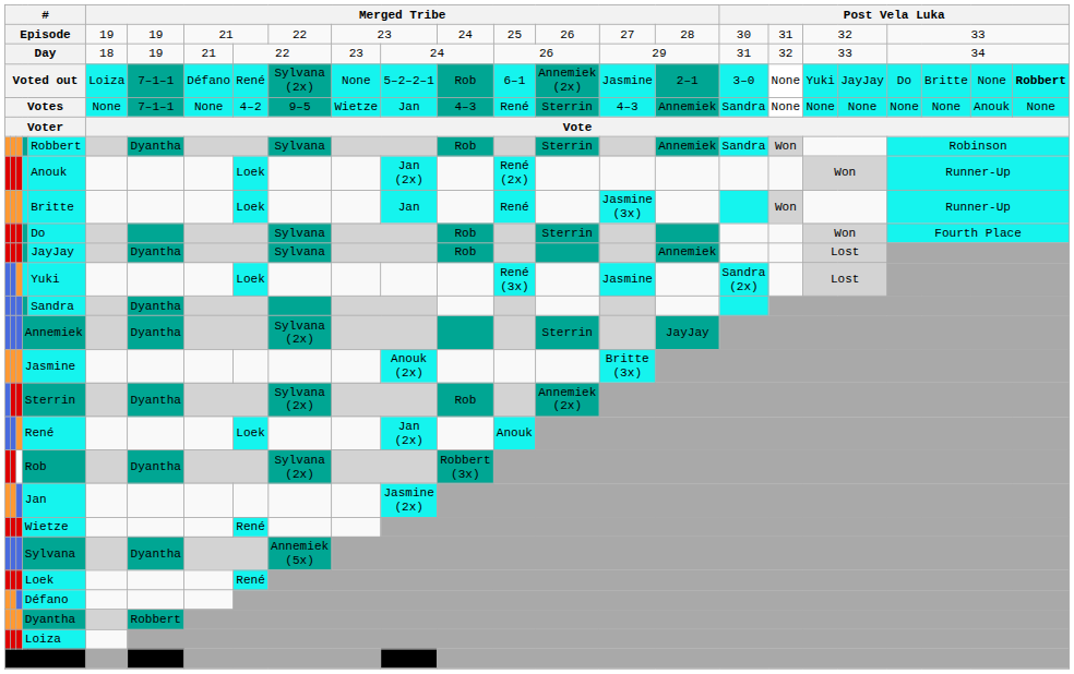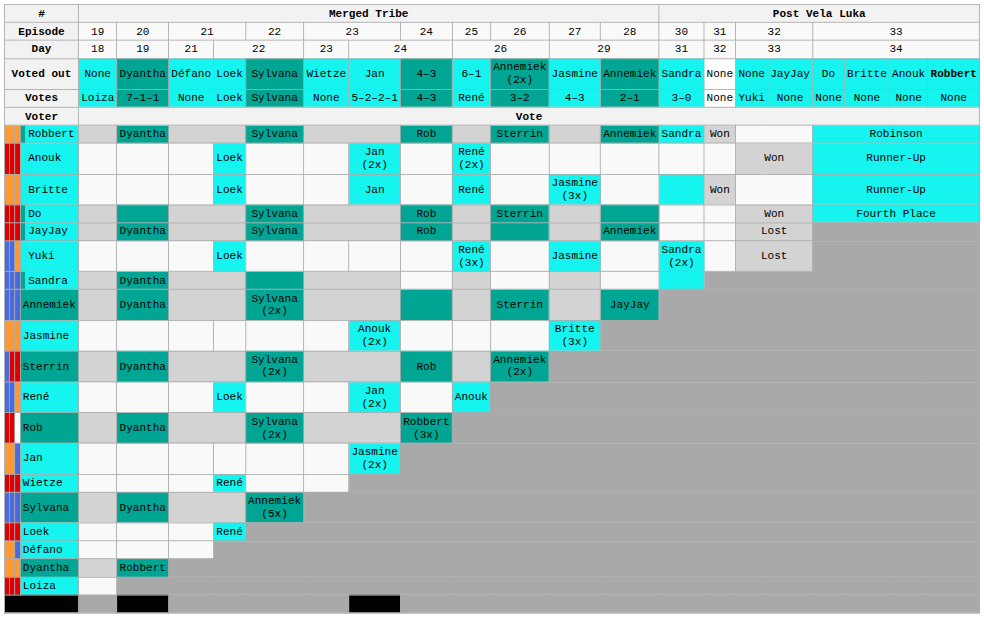 <table class="wikitable" text-align:center;">
 <tr>
 <th colspan="5">#</th>
 <th colspan="12">Merged Tribe</th>
 <th colspan="8">Post Vela Luka</th>
 </tr>
 <tr>
 <th colspan="5" align="left">Episode</th>
 <td colspan="1" align="center">19</td>
-<td colspan="1" align="center">19</td>
+<td colspan="1" align="center">20</td>
 <td colspan="2" align="center">21</td>
 <td colspan="1" align="center">22</td>
 <td colspan="2" align="center">23</td>
 <td colspan="1" align="center">24</td>
 <td colspan="1" align="center">25</td>
 <td colspan="1" align="center">26</td>
 <td colspan="1" align="center">27</td>
 <td colspan="1" align="center">28</td>
 <td colspan="1" align="center">30</td>
 <td colspan="1" align="center">31</td>
 <td colspan="2" align="center">32</td>
 <td colspan="4" align="center">33</td>
 </tr>
 <tr>
 <th colspan="5" align="left">Day</th>
 <td colspan="1" align="center">18</td>
 <td colspan="1" align="center">19</td>
 <td colspan="1" align="center">21</td>
 <td colspan="2" align="center">22</td>
 <td colspan="1" align="center">23</td>
 <td colspan="2" align="center">24</td>
 <td colspan="2" align="center">26</td>
 <td colspan="2" align="center">29</td>
 <td colspan="1" align="center">31</td>
 <td colspan="1" align="center">32</td>
 <td colspan="2" align="center">33</td>
 <td colspan="4" align="center">34</td>
 </tr>
 <tr>
 <th colspan="5" align="left">Voted out</th>
-<td align="center" bgcolor="#15F4EE">Loiza</td>
-<td align="center" bgcolor="#00A693">7–1–1</td>
+<td align="center" bgcolor="#15F4EE">None</td>
+<td align="center" bgcolor="#00A693">Dyantha</td>
 <td align="center" bgcolor="#15F4EE">Défano</td>
-<td bgcolor="#15F4EE" align="center">René</td>
-<td align="center" bgcolor="#00A693">Sylvana (2x)</td>
-<td align="center" bgcolor="#15F4EE">None</td>
-<td align="center" bgcolor="#15F4EE">5–2–2–1</td>
-<td align="center" bgcolor="#00A693">Rob</td>
+<td align="center" bgcolor="#15F4EE">Loek</td>
+<td align="center" bgcolor="#00A693">Sylvana</td>
+<td align="center" bgcolor="#15F4EE">Wietze</td>
+<td align="center" bgcolor="#15F4EE">Jan</td>
+<td align="center" bgcolor="#00A693">4–3</td>
 <td align="center" bgcolor="#15F4EE">6–1</td>
 <td align="center" bgcolor="#00A693">Annemiek (2x)</td>
 <td align="center" bgcolor="#15F4EE">Jasmine</td>
+<td align="center" bgcolor="#00A693">Annemiek</td>
+<td align="center" bgcolor="#15F4EE">Sandra</td>
+<td align="center" bgcolor="white">None</td>
+<td align="center" bgcolor="#15F4EE">None</td>
+<td align="center" bgcolor="#15F4EE">JayJay</td>
+<td align="center" bgcolor="#15F4EE">Do</td>
+<td align="center" bgcolor="#15F4EE">Britte</td>
+<td align="center" bgcolor="#15F4EE">Anouk</td>
+<td align="center" bgcolor="#15F4EE"><strong>Robbert</strong></td>
+</tr>
+<tr>
+<th colspan="5" align="left">Votes</th>
+<td align="center" bgcolor="#15F4EE">Loiza</td>
+<td align="center" bgcolor="#00A693">7–1–1</td>
+<td align="center" bgcolor="#15F4EE">None</td>
+<td bgcolor="#15F4EE" align="center">Loek</td>
+<td align="center" bgcolor="#00A693">Sylvana</td>
+<td align="center" bgcolor="#15F4EE">None</td>
+<td align="center" bgcolor="#15F4EE">5–2–2–1</td>
+<td align="center" bgcolor="#00A693">4–3</td>
+<td align="center" bgcolor="#15F4EE">René</td>
+<td align="center" bgcolor="#00A693">3–2</td>
+<td align="center" bgcolor="#15F4EE">4–3</td>
 <td align="center" bgcolor="#00A693">2–1</td>
 <td align="center" bgcolor="#15F4EE">3–0</td>
 <td align="center" bgcolor="white">None</td>
 <td align="center" bgcolor="#15F4EE">Yuki</td>
-<td align="center" bgcolor="#15F4EE">JayJay</td>
-<td align="center" bgcolor="#15F4EE">Do</td>
-<td align="center" bgcolor="#15F4EE">Britte</td>
-<td align="center" bgcolor="#15F4EE">None</td>
-<td align="center" bgcolor="#15F4EE"><strong>Robbert</strong></td>
-</tr>
-<tr>
-<th colspan="5" align="left">Votes</th>
-<td align="center" bgcolor="#15F4EE">None</td>
-<td align="center" bgcolor="#00A693">7–1–1</td>
-<td align="center" bgcolor="#15F4EE">None</td>
-<td align="center" bgcolor="#15F4EE">4–2</td>
-<td align="center" bgcolor="#00A693">9–5</td>
-<td align="center" bgcolor="#15F4EE">Wietze</td>
-<td align="center" bgcolor="#15F4EE">Jan</td>
-<td align="center" bgcolor="#00A693">4–3</td>
-<td align="center" bgcolor="#15F4EE">René</td>
-<td align="center" bgcolor="#00A693">Sterrin</td>
-<td align="center" bgcolor="#15F4EE">4–3</td>
-<td align="center" bgcolor="#00A693">Annemiek</td>
-<td align="center" bgcolor="#15F4EE">Sandra</td>
-<td align="center" bgcolor="white">None</td>
 <td align="center" bgcolor="#15F4EE">None</td>
 <td align="center" bgcolor="#15F4EE">None</td>
 <td align="center" bgcolor="#15F4EE">None</td>
 <td align="center" bgcolor="#15F4EE">None</td>
-<td align="center" bgcolor="#15F4EE">Anouk</td>
 <td align="center" bgcolor="#15F4EE">None</td>
 </tr>
 <tr>
 <th colspan="5" align="left">Voter</th>
 <th colspan="23" align="center">Vote</th>
 </tr>
 <tr>
 <td bgcolor="#FF9933"></td>
 <td bgcolor="#FF9933"></td>
 <td bgcolor="#FF9933"></td>
 <td bgcolor="#00A693"></td>
 <td align="left" bgcolor="#15F4EE">Robbert</td>
 <td bgcolor="lightgrey"></td>
 <td align="center" bgcolor="#00A693">Dyantha</td>
 <td colspan="2 "bgcolor="lightgrey"></td>
 <td align="center" bgcolor="#00A693">Sylvana</td>
 <td colspan="2" bgcolor="lightgrey"></td>
 <td align="center" bgcolor="#00A693">Rob</td>
 <td bgcolor="lightgrey"></td>
 <td align="center" bgcolor="#00A693">Sterrin</td>
 <td bgcolor="lightgrey"></td>
 <td align="center" bgcolor="#00A693">Annemiek</td>
 <td bgcolor="#15F4EE" align="center">Sandra</td>
 <td bgcolor="lightgrey" align="center">Won</td>
 <td colspan="2"></td>
 <td colspan="4" bgcolor="#15F4EE" align="center">Robinson</td>
 </tr>
 <tr>
 <td bgcolor="#de0000"></td>
 <td bgcolor="#de0000"></td>
 <td bgcolor="#de0000"></td>
 <td bgcolor="#15F4EE"></td>
 <td align="left" bgcolor="#15F4EE">Anouk</td>
 <td></td>
 <td></td>
 <td></td>
 <td bgcolor="#15F4EE" align="center">Loek</td>
 <td></td>
 <td></td>
 <td bgcolor="#15F4EE" align="center">Jan (2x)</td>
 <td></td>
 <td bgcolor="#15F4EE" align="center">René  (2x)</td>
 <td></td>
 <td></td>
 <td></td>
 <td></td>
 <td></td>
 <td colspan="2" bgcolor="lightgrey" align="center">Won</td>
 <td colspan="4" bgcolor="#15F4EE" align="center">Runner-Up</td>
 </tr>
 <tr>
 <td bgcolor="#FF9933"></td>
 <td bgcolor="#FF9933"></td>
 <td bgcolor="#FF9933"></td>
 <td bgcolor="#15F4EE"></td>
 <td align="left" bgcolor="#15F4EE">Britte</td>
 <td></td>
 <td></td>
 <td></td>
 <td bgcolor="#15F4EE" align="center">Loek</td>
 <td></td>
 <td></td>
 <td bgcolor="#15F4EE" align="center">Jan</td>
 <td></td>
 <td bgcolor="#15F4EE" align="center">René</td>
 <td></td>
 <td bgcolor="#15F4EE" align="center">Jasmine (3x)</td>
 <td></td>
 <td bgcolor="#15F4EE" align="center"></td>
 <td bgcolor="lightgrey" align="center">Won</td>
 <td colspan="2"></td>
 <td colspan="4" bgcolor="#15F4EE" align="center">Runner-Up</td>
 </tr>
 <tr>
 <td bgcolor="#de0000"></td>
 <td bgcolor="#de0000"></td>
 <td bgcolor="#de0000"></td>
 <td bgcolor="#00A693"></td>
 <td align="left" bgcolor="#15F4EE">Do</td>
 <td bgcolor="lightgrey"></td>
 <td align="center" bgcolor="#00A693"></td>
 <td colspan="2 "bgcolor="lightgrey"></td>
 <td align="center" bgcolor="#00A693">Sylvana</td>
 <td colspan="2" bgcolor="lightgrey"></td>
 <td align="center" bgcolor="#00A693">Rob</td>
 <td bgcolor="lightgrey"></td>
 <td align="center" bgcolor="#00A693">Sterrin</td>
 <td bgcolor="lightgrey"></td>
 <td align="center" bgcolor="#00A693"></td>
 <td></td>
 <td></td>
 <td colspan="2" bgcolor="lightgrey" align="center">Won</td>
 <td colspan="4" bgcolor="#15F4EE" align="center">Fourth Place</td>
 </tr>
 <tr>
 <td bgcolor="#de0000"></td>
 <td bgcolor="#de0000"></td>
 <td bgcolor="#de0000"></td>
 <td bgcolor="#00A693"></td>
 <td align="left" bgcolor="#15F4EE">JayJay</td>
 <td bgcolor="lightgrey"></td>
 <td align="center" bgcolor="#00A693">Dyantha</td>
 <td colspan="2 "bgcolor="lightgrey"></td>
 <td align="center" bgcolor="#00A693">Sylvana</td>
 <td colspan="2" bgcolor="lightgrey"></td>
 <td align="center" bgcolor="#00A693">Rob</td>
 <td bgcolor="lightgrey"></td>
 <td align="center" bgcolor="#00A693"></td>
 <td bgcolor="lightgrey"></td>
 <td align="center" bgcolor="#00A693">Annemiek</td>
 <td></td>
 <td></td>
 <td colspan="2" bgcolor="lightgrey" align="center">Lost</td>
 <td colspan="4" bgcolor="darkgrey"></td>
 </tr>
 <tr>
 <td bgcolor="#496BDE"></td>
 <td bgcolor="#496BDE"></td>
 <td bgcolor="#FF9933"></td>
 <td bgcolor="#15F4EE"></td>
 <td align="left" bgcolor="#15F4EE">Yuki</td>
 <td></td>
 <td></td>
 <td></td>
 <td bgcolor="#15F4EE" align="center">Loek</td>
 <td></td>
 <td></td>
 <td></td>
 <td></td>
 <td bgcolor="#15F4EE" align="center">René (3x)</td>
 <td></td>
 <td bgcolor="#15F4EE" align="center">Jasmine</td>
 <td></td>
 <td bgcolor="#15F4EE" align="center">Sandra (2x)</td>
 <td></td>
 <td colspan="2" bgcolor="lightgrey" align="center">Lost</td>
 <td colspan="4" bgcolor="darkgrey"></td>
 </tr>
 <tr>
 <td bgcolor="#496BDE"></td>
 <td bgcolor="#496BDE"></td>
 <td bgcolor="#496BDE"></td>
 <td bgcolor="#00A693"></td>
 <td align="left" bgcolor="#15F4EE">Sandra</td>
 <td bgcolor="lightgrey"></td>
 <td align="center" bgcolor="#00A693">Dyantha</td>
 <td colspan="2 "bgcolor="lightgrey"></td>
 <td align="center" bgcolor="#00A693"></td>
 <td colspan="2" bgcolor="lightgrey"></td>
 <td></td>
 <td bgcolor="lightgrey"></td>
 <td></td>
 <td bgcolor="lightgrey"></td>
 <td></td>
 <td bgcolor="#15F4EE" align="center"></td>
 <td colspan="7" bgcolor="darkgrey"></td>
 </tr>
 <tr>
 <td bgcolor="#496BDE"></td>
 <td bgcolor="#496BDE"></td>
 <td bgcolor="#496BDE"></td>
 <td colspan="2" align="left" bgcolor="#00A693">Annemiek</td>
 <td bgcolor="lightgrey"></td>
 <td align="center" bgcolor="#00A693">Dyantha</td>
 <td colspan="2 "bgcolor="lightgrey"></td>
 <td align="center" bgcolor="#00A693">Sylvana (2x)</td>
 <td colspan="2" bgcolor="lightgrey"></td>
 <td align="center" bgcolor="#00A693"></td>
 <td bgcolor="lightgrey"></td>
 <td align="center" bgcolor="#00A693">Sterrin</td>
 <td bgcolor="lightgrey"></td>
 <td align="center" bgcolor="#00A693">JayJay</td>
 <td colspan="8" bgcolor="darkgrey"></td>
 </tr>
 <tr>
 <td bgcolor="#FF9933"></td>
 <td bgcolor="#FF9933"></td>
 <td bgcolor="#FF9933"></td>
 <td colspan="2" align="left" bgcolor="#15F4EE">Jasmine</td>
 <td></td>
 <td></td>
 <td></td>
 <td></td>
 <td></td>
 <td></td>
 <td bgcolor="#15F4EE" align="center">Anouk (2x)</td>
 <td></td>
 <td></td>
 <td></td>
 <td bgcolor="#15F4EE" align="center">Britte (3x)</td>
 <td colspan="9" bgcolor="darkgrey"></td>
 </tr>
 <tr>
 <td bgcolor="#496BDE"></td>
 <td bgcolor="#de0000"></td>
 <td bgcolor="#de0000"></td>
 <td colspan="2" align="left" bgcolor="#00A693">Sterrin</td>
 <td bgcolor="lightgrey"></td>
 <td align="center" bgcolor="#00A693">Dyantha</td>
 <td colspan="2 "bgcolor="lightgrey"></td>
 <td align="center" bgcolor="#00A693">Sylvana (2x)</td>
 <td colspan="2" bgcolor="lightgrey"></td>
 <td align="center" bgcolor="#00A693">Rob</td>
 <td bgcolor="lightgrey"></td>
 <td align="center" bgcolor="#00A693">Annemiek (2x)</td>
 <td colspan="10" bgcolor="darkgrey"></td>
 </tr>
 <tr>
 <td bgcolor="#496BDE"></td>
 <td bgcolor="#496BDE"></td>
 <td bgcolor="#FF9933"></td>
 <td colspan="2" align="left" bgcolor="#15F4EE">René</td>
 <td></td>
 <td></td>
 <td></td>
 <td bgcolor="#15F4EE" align="center">Loek</td>
 <td></td>
 <td></td>
 <td bgcolor="#15F4EE" align="center">Jan (2x)</td>
 <td></td>
 <td bgcolor="#15F4EE" align="center">Anouk</td>
 <td colspan="11" bgcolor="darkgrey"></td>
 </tr>
 <tr>
 <td bgcolor="#de0000"></td>
 <td bgcolor="#de0000"></td>
 <td bgcolor="white"></td>
 <td colspan="2" align="left" bgcolor="#00A693">Rob</td>
 <td bgcolor="lightgrey"></td>
 <td align="center" bgcolor="#00A693">Dyantha</td>
 <td colspan="2" bgcolor="lightgrey"></td>
 <td align="center" bgcolor="#00A693">Sylvana (2x)</td>
 <td colspan="2" bgcolor="lightgrey"></td>
 <td align="center" bgcolor="#00A693">Robbert (3x)</td>
 <td colspan="12" bgcolor="darkgrey"></td>
 </tr>
 <tr>
 <td bgcolor="#FF9933"></td>
 <td bgcolor="#FF9933"></td>
 <td bgcolor="#496BDE"></td>
 <td colspan="2" align="left" bgcolor="#15F4EE">Jan</td>
 <td></td>
 <td></td>
 <td></td>
 <td></td>
 <td></td>
 <td></td>
 <td bgcolor="#15F4EE" align="center">Jasmine (2x)</td>
 <td colspan="13" bgcolor="darkgrey"></td>
 </tr>
 <tr>
 <td bgcolor="#de0000"></td>
 <td bgcolor="#de0000"></td>
 <td bgcolor="#de0000"></td>
 <td colspan="2" align="left" bgcolor="#15F4EE">Wietze</td>
 <td></td>
 <td></td>
 <td></td>
 <td bgcolor="#15F4EE" align="center">René</td>
 <td></td>
 <td></td>
 <td colspan="14" bgcolor="darkgrey"></td>
 </tr>
 <tr>
 <td bgcolor="#496BDE"></td>
 <td bgcolor="#496BDE"></td>
 <td bgcolor="#496BDE"></td>
 <td colspan="2" align="left" bgcolor="#00A693">Sylvana</td>
 <td bgcolor="lightgrey"></td>
 <td align="center" bgcolor="#00A693">Dyantha</td>
 <td colspan="2 "bgcolor="lightgrey"></td>
 <td align="center" bgcolor="#00A693">Annemiek (5x)</td>
 <td colspan="15" bgcolor="darkgrey"></td>
 </tr>
 <tr>
 <td bgcolor="#de0000"></td>
 <td bgcolor="#de0000"></td>
 <td bgcolor="#de0000"></td>
 <td colspan="2" align="left" bgcolor="#15F4EE">Loek</td>
 <td></td>
 <td></td>
 <td></td>
 <td bgcolor="#15F4EE" align="center">René</td>
 <td colspan="16" bgcolor="darkgrey"></td>
 </tr>
 <tr>
 <td bgcolor="#FF9933"></td>
 <td bgcolor="#FF9933"></td>
 <td bgcolor="#496BDE"></td>
 <td colspan="2" align="left" bgcolor="#15F4EE">Défano</td>
 <td></td>
 <td></td>
 <td></td>
 <td colspan="17" bgcolor="darkgrey"></td>
 </tr>
 <tr>
 <td bgcolor="#FF9933"></td>
 <td bgcolor="#FF9933"></td>
 <td bgcolor="#FF9933"></td>
 <td colspan="2" align="left" bgcolor="#00A693">Dyantha</td>
 <td bgcolor="lightgrey"></td>
 <td align="center" bgcolor="#00A693">Robbert</td>
 <td colspan="18" bgcolor="darkgrey"></td>
 </tr>
 <tr>
 <td bgcolor="#de0000"></td>
 <td bgcolor="#de0000"></td>
 <td bgcolor="#de0000"></td>
 <td colspan="2" align="left" bgcolor="#15F4EE">Loiza</td>
 <td></td>
 <td colspan="19" bgcolor="darkgrey"></td>
 </tr>
 <tr>
 <td colspan="5" align="left" bgcolor="black"><span>Black Vote</span></td>
 <td colspan="1" bgcolor="darkgrey"></td>
 <td align="center" bgcolor="black"><span>Rob</span></td>
 <td colspan="4" bgcolor="darkgrey"></td>
 <td align="center" bgcolor="black"><span>Britte</span></td>
 <td colspan="13" bgcolor="darkgrey"></td>
 </tr>
 <tr>
 </tr>
 </table>
